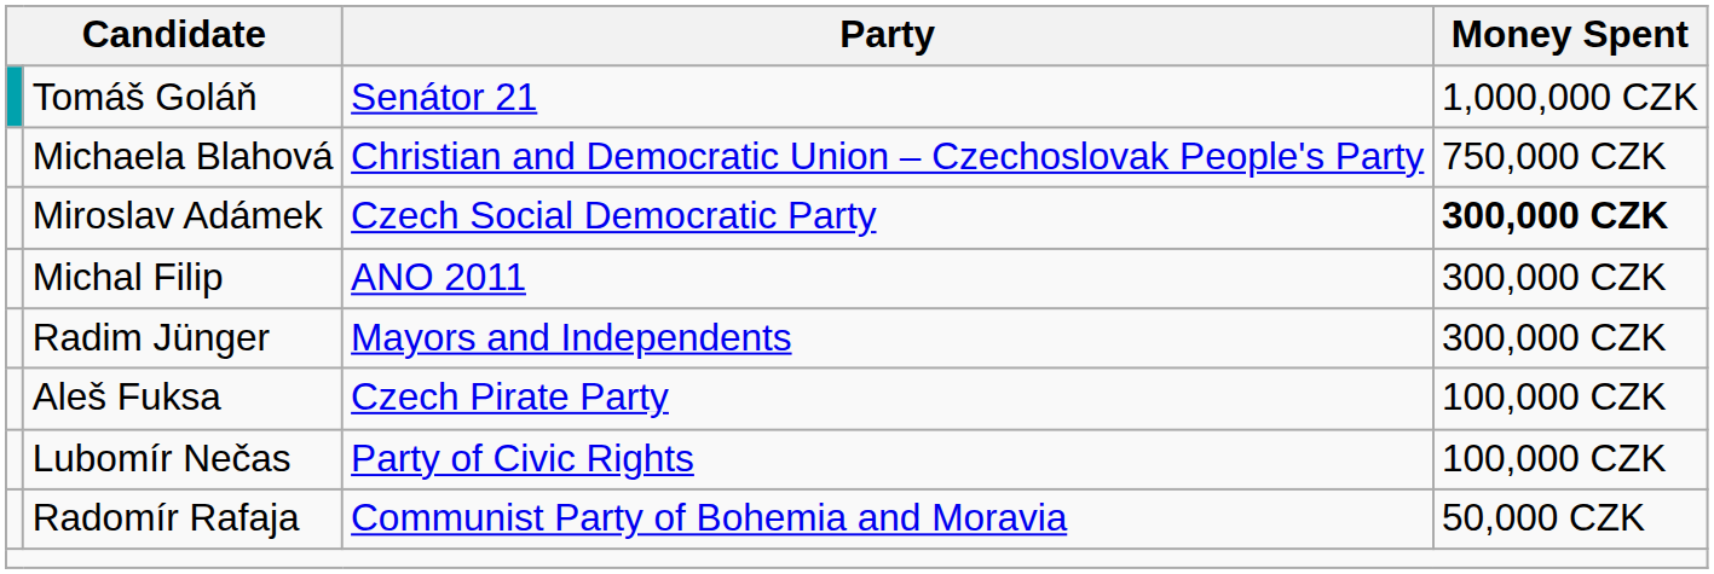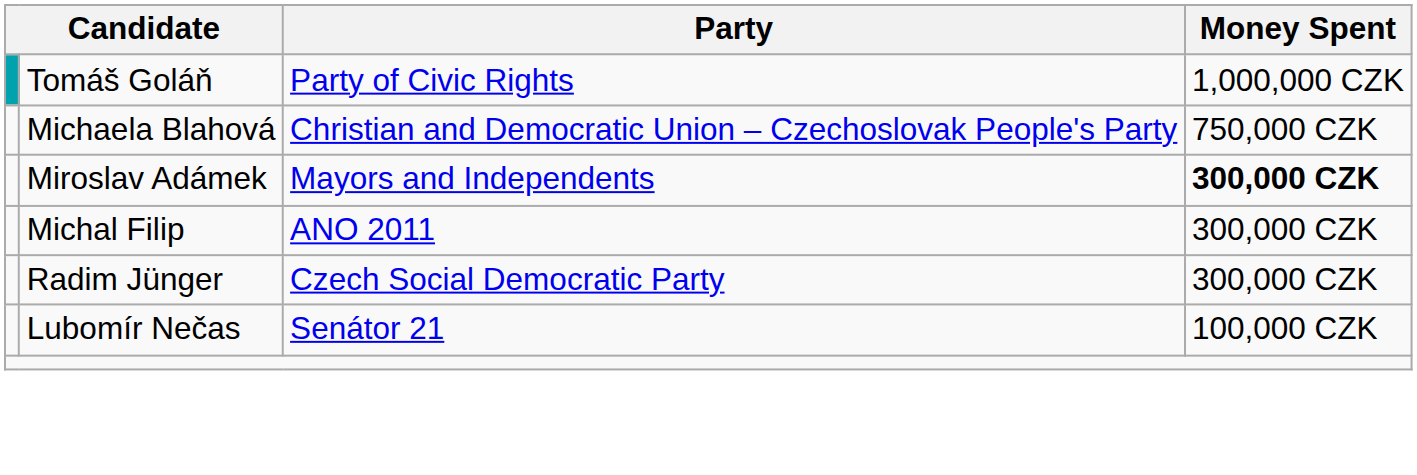 <table class="wikitable">
 <tr>
 <th colspan="2">Candidate</th>
 <th>Party</th>
 <th>Money Spent</th>
 </tr>
 <tr>
 <td style="background:#00A2AD;"></td>
 <td>Tomáš Goláň</td>
-<td><a href='#'>Senátor 21</a></td>
+<td><a href='#'>Party of Civic Rights</a></td>
 <td>1,000,000 CZK</td>
 </tr>
 <tr>
 <td></td>
 <td>Michaela Blahová</td>
 <td><a href='#'>Christian and Democratic Union – Czechoslovak People's Party</a></td>
 <td>750,000 CZK</td>
 </tr>
 <tr>
 <td></td>
 <td>Miroslav Adámek</td>
-<td><a href='#'>Czech Social Democratic Party</a></td>
+<td><a href='#'>Mayors and Independents</a></td>
 <td><strong>300,000 CZK</strong></td>
 </tr>
 <tr>
 <td></td>
 <td>Michal Filip</td>
 <td><a href='#'>ANO 2011</a></td>
 <td>300,000 CZK</td>
 </tr>
 <tr>
 <td></td>
 <td>Radim Jünger</td>
-<td><a href='#'>Mayors and Independents</a></td>
+<td><a href='#'>Czech Social Democratic Party</a></td>
 <td>300,000 CZK</td>
 </tr>
 <tr>
 <td></td>
-<td>Aleš Fuksa</td>
-<td><a href='#'>Czech Pirate Party</a></td>
+<td>Lubomír Nečas</td>
+<td><a href='#'>Senátor 21</a></td>
 <td>100,000 CZK</td>
-</tr>
-<tr>
-<td></td>
-<td>Lubomír Nečas</td>
-<td><a href='#'>Party of Civic Rights</a></td>
-<td>100,000 CZK</td>
-</tr>
-<tr>
-<td></td>
-<td>Radomír Rafaja</td>
-<td><a href='#'>Communist Party of Bohemia and Moravia</a></td>
-<td>50,000 CZK</td>
 </tr>
 <tr>
 <td Colspan="4"></td>
 </tr>
 </table>
